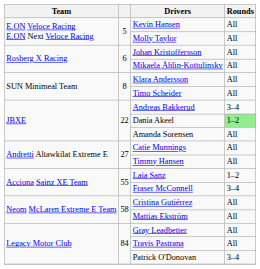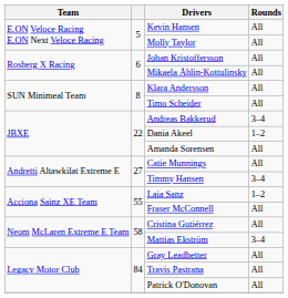 <table class="wikitable" style="font-size: 85%">
 <tr>
 <th>Team</th>
 <th></th>
 <th>Drivers</th>
 <th>Rounds</th>
 </tr>
 <tr>
 <td rowspan=2> <a href='#'>E.ON</a> <a href='#'>Veloce Racing</a> <br>  <a href='#'>E.ON</a> Next <a href='#'>Veloce Racing</a></td>
 <td rowspan=2 align=center>5</td>
 <td> <a href='#'>Kevin Hansen</a></td>
 <td>All</td>
 </tr>
 <tr>
 <td> <a href='#'>Molly Taylor</a></td>
 <td>All</td>
 </tr>
 <tr>
 <td rowspan=2> <a href='#'>Rosberg X Racing</a></td>
 <td rowspan=2 align=center>6</td>
 <td> <a href='#'>Johan Kristoffersson</a></td>
 <td>All</td>
 </tr>
 <tr>
 <td> <a href='#'>Mikaela Åhlin-Kottulinsky</a></td>
 <td>All</td>
 </tr>
 <tr>
 <td rowspan=2> SUN Minimeal Team</td>
 <td rowspan=2 align=center>8</td>
 <td> <a href='#'>Klara Andersson</a></td>
 <td>All</td>
 </tr>
 <tr>
 <td> <a href='#'>Timo Scheider</a></td>
 <td>All</td>
 </tr>
 <tr>
 <td rowspan="3"> <a href='#'>JBXE</a></td>
 <td rowspan="3" align="center">22</td>
 <td> <a href='#'>Andreas Bakkerud</a></td>
 <td>3–4</td>
 </tr>
 <tr>
 <td> Dania Akeel</td>
-<td style="background: lightgreen;">1–2</td>
+<td>1–2</td>
 </tr>
 <tr>
 <td> Amanda Sorensen</td>
 <td>All</td>
 </tr>
 <tr>
 <td rowspan="2"> <a href='#'>Andretti</a> Altawkilat Extreme E</td>
 <td rowspan=2 align=center>27</td>
 <td> <a href='#'>Catie Munnings</a></td>
 <td>All</td>
 </tr>
 <tr>
 <td> <a href='#'>Timmy Hansen</a></td>
-<td>All</td>
+<td>3–4</td>
 </tr>
 <tr>
 <td rowspan=2> <a href='#'>Acciona</a>  <a href='#'>Sainz XE Team</a></td>
 <td rowspan=2 align=center>55</td>
 <td> <a href='#'>Laia Sanz</a></td>
 <td>1–2</td>
 </tr>
 <tr>
 <td> <a href='#'>Fraser McConnell</a></td>
-<td>3–4</td>
+<td>All</td>
 </tr>
 <tr>
 <td rowspan=2> <a href='#'>Neom</a> <a href='#'>McLaren Extreme E Team</a></td>
 <td rowspan=2 align=center>58</td>
 <td> <a href='#'>Cristina Gutiérrez</a></td>
 <td>All</td>
 </tr>
 <tr>
 <td> <a href='#'>Mattias Ekström</a></td>
-<td>All</td>
+<td>3–4</td>
 </tr>
 <tr>
 <td rowspan=3> <a href='#'>Legacy Motor Club</a></td>
 <td rowspan=3 align=center>84</td>
 <td> <a href='#'>Gray Leadbetter</a></td>
 <td>All</td>
 </tr>
 <tr>
 <td> <a href='#'>Travis Pastrana</a></td>
 <td>All</td>
 </tr>
 <tr>
 <td> Patrick O'Donovan</td>
-<td>3–4</td>
+<td>All</td>
 </tr>
 <tr>
 </tr>
 </table>
